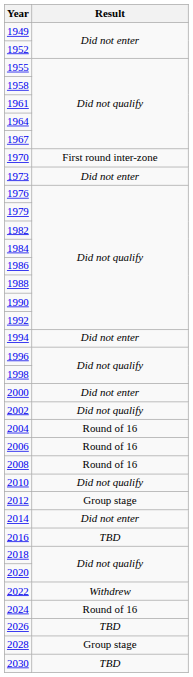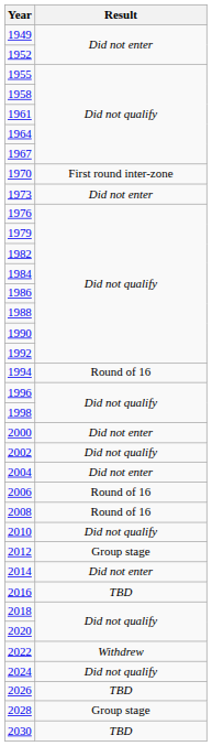 <table class="wikitable" style="text-align: center; font-size:90%">
 <tr>
 <th>Year</th>
 <th style="width:200px">Result</th>
 </tr>
 <tr>
 <td> <a href='#'>1949</a></td>
 <td rowspan="2"><em>Did not enter</em></td>
 </tr>
 <tr>
 <td> <a href='#'>1952</a></td>
 </tr>
 <tr>
 <td> <a href='#'>1955</a></td>
 <td rowspan="5"><em>Did not qualify</em></td>
 </tr>
 <tr>
 <td> <a href='#'>1958</a></td>
 </tr>
 <tr>
 <td> <a href='#'>1961</a></td>
 </tr>
 <tr>
 <td> <a href='#'>1964</a></td>
 </tr>
 <tr>
 <td> <a href='#'>1967</a></td>
 </tr>
 <tr>
 <td> <a href='#'>1970</a></td>
 <td>First round inter-zone</td>
 </tr>
 <tr>
 <td> <a href='#'>1973</a></td>
 <td><em>Did not enter</em></td>
 </tr>
 <tr>
 <td> <a href='#'>1976</a></td>
 <td rowspan="8"><em>Did not qualify</em></td>
 </tr>
 <tr>
 <td> <a href='#'>1979</a></td>
 </tr>
 <tr>
 <td> <a href='#'>1982</a></td>
 </tr>
 <tr>
 <td> <a href='#'>1984</a></td>
 </tr>
 <tr>
 <td> <a href='#'>1986</a></td>
 </tr>
 <tr>
 <td> <a href='#'>1988</a></td>
 </tr>
 <tr>
 <td> <a href='#'>1990</a></td>
 </tr>
 <tr>
 <td> <a href='#'>1992</a></td>
 </tr>
 <tr>
 <td> <a href='#'>1994</a></td>
-<td><em>Did not enter</em></td>
+<td>Round of 16</td>
 </tr>
 <tr>
 <td> <a href='#'>1996</a></td>
 <td rowspan="2"><em>Did not qualify</em></td>
 </tr>
 <tr>
 <td> <a href='#'>1998</a></td>
 </tr>
 <tr>
 <td> <a href='#'>2000</a></td>
 <td><em>Did not enter</em></td>
 </tr>
 <tr>
 <td> <a href='#'>2002</a></td>
 <td><em>Did not qualify</em></td>
 </tr>
 <tr>
 <td> <a href='#'>2004</a></td>
-<td>Round of 16</td>
+<td><em>Did not enter</em></td>
 </tr>
 <tr>
 <td> <a href='#'>2006</a></td>
 <td>Round of 16</td>
 </tr>
 <tr>
 <td> <a href='#'>2008</a></td>
 <td>Round of 16</td>
 </tr>
 <tr>
 <td> <a href='#'>2010</a></td>
 <td><em>Did not qualify</em></td>
 </tr>
 <tr>
 <td> <a href='#'>2012</a></td>
 <td>Group stage</td>
 </tr>
 <tr>
 <td> <a href='#'>2014</a></td>
 <td><em>Did not enter</em></td>
 </tr>
 <tr>
 <td> <a href='#'>2016</a></td>
 <td><em>TBD</em></td>
 </tr>
 <tr>
 <td> <a href='#'>2018</a></td>
 <td rowspan="2"><em>Did not qualify</em></td>
 </tr>
 <tr>
 <td> <a href='#'>2020</a></td>
 </tr>
 <tr>
 <td> <a href='#'>2022</a></td>
 <td><em>Withdrew</em></td>
 </tr>
 <tr>
 <td> <a href='#'>2024</a></td>
-<td>Round of 16</td>
+<td><em>Did not qualify</em></td>
 </tr>
 <tr>
 <td> <a href='#'>2026</a></td>
 <td><em>TBD</em></td>
 </tr>
 <tr>
 <td> <a href='#'>2028</a></td>
 <td>Group stage</td>
 </tr>
 <tr>
 <td> <a href='#'>2030</a></td>
 <td><em>TBD</em></td>
 </tr>
 </table>
